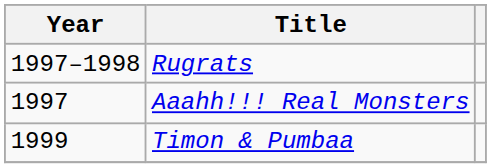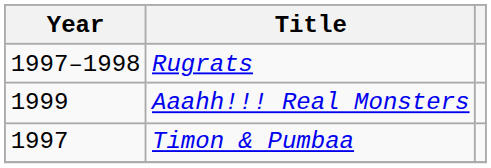 <table class="wikitable plainrowheaders sortable" style="margin-right: 0;">
 <tr>
 <th scope="col">Year</th>
 <th scope="col">Title</th>
 <th scope="col" class=unsortable></th>
 </tr>
 <tr>
 <td>1997–1998</td>
 <td><em><a href='#'>Rugrats</a></em></td>
 <td style="text-align: center;"></td>
 </tr>
 <tr>
-<td>1997</td>
+<td>1999</td>
 <td><em><a href='#'>Aaahh!!! Real Monsters</a></em></td>
 <td style="text-align: center;"></td>
 </tr>
 <tr>
-<td>1999</td>
+<td>1997</td>
 <td><em><a href='#'>Timon & Pumbaa</a></em></td>
 <td style="text-align: center;"></td>
 </tr>
 <tr>
 </tr>
 </table>
